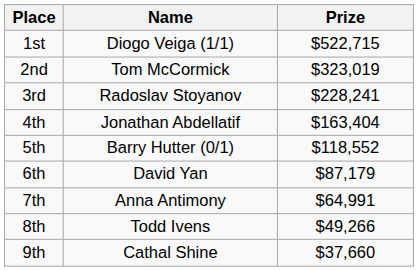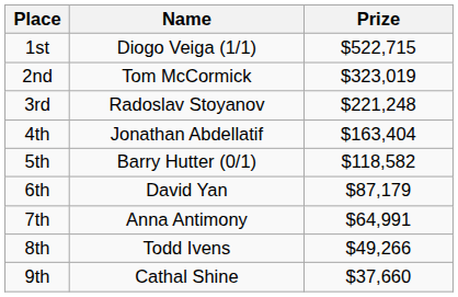 <table class="wikitable">
 <tr>
 <th width="50">Place</th>
 <th width="200">Name</th>
 <th width="125">Prize</th>
 </tr>
 <tr>
 <td align = "center">1st</td>
 <td align = "center">Diogo Veiga (1/1)</td>
 <td align = "center">$522,715</td>
 </tr>
 <tr>
 <td align = "center">2nd</td>
 <td align = "center">Tom McCormick</td>
 <td align = "center">$323,019</td>
 </tr>
 <tr>
 <td align = "center">3rd</td>
 <td align = "center">Radoslav Stoyanov</td>
-<td align = "center">$228,241</td>
+<td align = "center">$221,248</td>
 </tr>
 <tr>
 <td align = "center">4th</td>
 <td align = "center">Jonathan Abdellatif</td>
 <td align = "center">$163,404</td>
 </tr>
 <tr>
 <td align = "center">5th</td>
 <td align = "center">Barry Hutter (0/1)</td>
-<td align = "center">$118,552</td>
+<td align = "center">$118,582</td>
 </tr>
 <tr>
 <td align = "center">6th</td>
 <td align = "center">David Yan</td>
 <td align = "center">$87,179</td>
 </tr>
 <tr>
 <td align = "center">7th</td>
 <td align = "center">Anna Antimony</td>
 <td align = "center">$64,991</td>
 </tr>
 <tr>
 <td align = "center">8th</td>
 <td align = "center">Todd Ivens</td>
 <td align = "center">$49,266</td>
 </tr>
 <tr>
 <td align = "center">9th</td>
 <td align = "center">Cathal Shine</td>
 <td align = "center">$37,660</td>
 </tr>
 </table>
